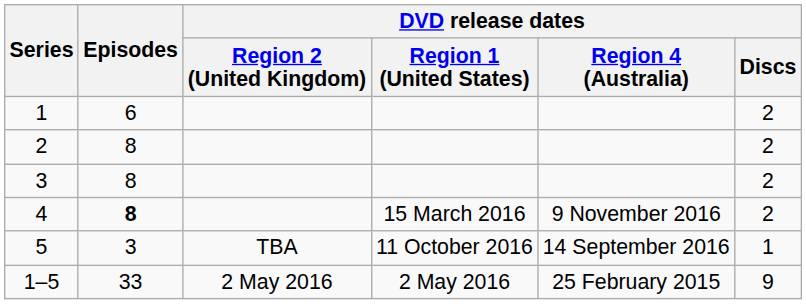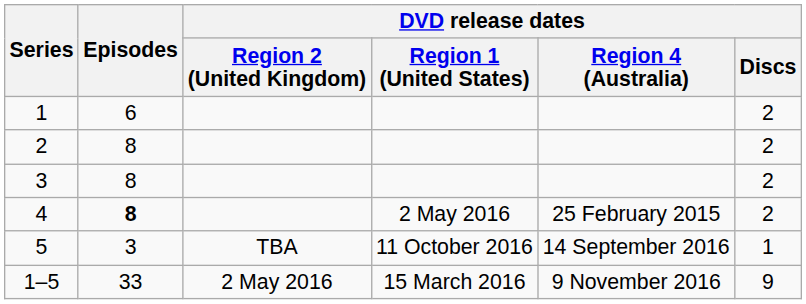 <table class="wikitable plainrowheaders" style="text-align: center;">
 <tr>
 <th scope="col" rowspan="2">Series</th>
 <th scope="col" rowspan="2">Episodes</th>
 <th scope="col" colspan="4"><a href='#'>DVD</a> release dates</th>
 </tr>
 <tr>
 <th scope="col"><a href='#'>Region 2</a><br>(United Kingdom)</th>
 <th scope="col"><a href='#'>Region 1</a><br>(United States)</th>
 <th scope="col"><a href='#'>Region 4</a><br>(Australia)</th>
 <th scope="col">Discs</th>
 </tr>
 <tr>
 <td scope="row">1</td>
 <td>6</td>
 <td></td>
 <td></td>
 <td></td>
 <td>2</td>
 </tr>
 <tr>
 <td scope="row">2</td>
 <td>8</td>
 <td></td>
 <td></td>
 <td></td>
 <td>2</td>
 </tr>
 <tr>
 <td scope="row">3</td>
 <td>8</td>
 <td></td>
 <td></td>
 <td></td>
 <td>2</td>
 </tr>
 <tr>
 <td scope="row">4</td>
 <td><strong>8</strong></td>
 <td></td>
-<td>15 March 2016</td>
-<td>9 November 2016</td>
+<td>2 May 2016</td>
+<td>25 February 2015</td>
 <td>2</td>
 </tr>
 <tr>
 <td>5</td>
 <td>3</td>
 <td>TBA</td>
 <td>11 October 2016</td>
 <td>14 September 2016</td>
 <td>1</td>
 </tr>
 <tr>
 <td>1–5</td>
 <td>33</td>
 <td>2 May 2016</td>
-<td>2 May 2016</td>
-<td>25 February 2015</td>
+<td>15 March 2016</td>
+<td>9 November 2016</td>
 <td>9</td>
 </tr>
 </table>
